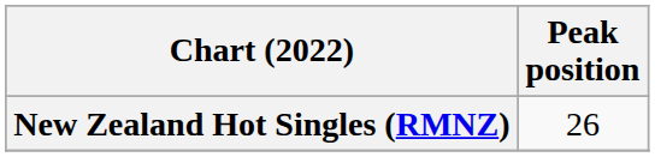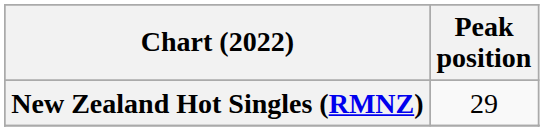 <table class="wikitable sortable plainrowheaders" style="text-align:center">
 <tr>
 <th scope="col">Chart (2022)</th>
 <th scope="col">Peak<br>position</th>
 </tr>
 <tr>
 <th scope="row">New Zealand Hot Singles (<a href='#'>RMNZ</a>)</th>
-<td>26</td>
+<td>29</td>
 </tr>
 <tr>
 </tr>
 <tr>
 </tr>
 </table>
